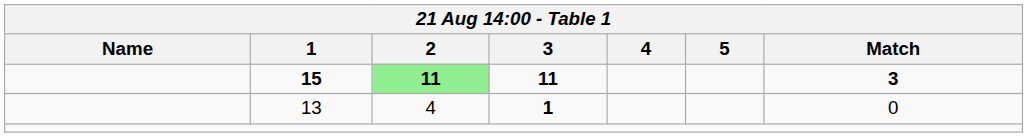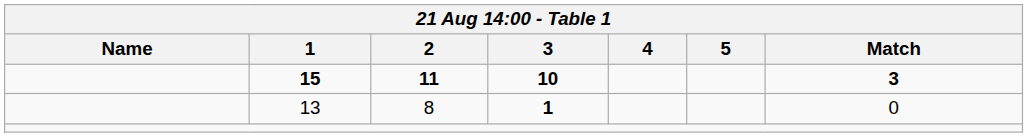 <table class=wikitable style="text-align:center; width: 55%">
 <tr>
 <th colspan=17><em>21 Aug 14:00 - Table 1</em></th>
 </tr>
 <tr>
 <th>Name</th>
 <th>1</th>
 <th>2</th>
 <th>3</th>
 <th>4</th>
 <th>5</th>
 <th>Match</th>
 </tr>
 <tr>
 <td style="text-align:left;"><strong></strong></td>
 <td><strong>15</strong></td>
-<td style="background: lightgreen;"><strong>11</strong></td>
 <td><strong>11</strong></td>
+<td><strong>10</strong></td>
 <td></td>
 <td></td>
 <td><strong>3</strong></td>
 </tr>
 <tr>
 <td style="text-align:left;"></td>
 <td>13</td>
-<td>4</td>
+<td>8</td>
 <td><strong>1</strong></td>
 <td></td>
 <td></td>
 <td>0</td>
 </tr>
 <tr>
 <td colspan=17></td>
 </tr>
 </table>
